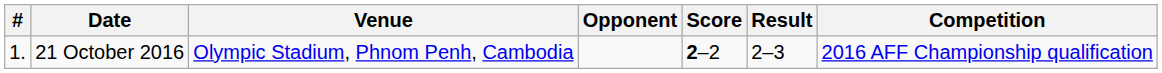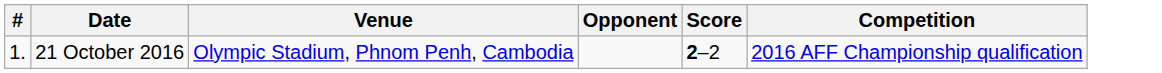 <table class="wikitable">
 <tr>
 <th>#</th>
 <th>Date</th>
 <th>Venue</th>
 <th>Opponent</th>
 <th>Score</th>
-<th>Result</th>
 <th>Competition</th>
 </tr>
 <tr>
 <td>1.</td>
 <td>21 October 2016</td>
 <td><a href='#'>Olympic Stadium</a>, <a href='#'>Phnom Penh</a>, <a href='#'>Cambodia</a></td>
 <td></td>
 <td><strong>2</strong>–2</td>
-<td>2–3</td>
 <td><a href='#'>2016 AFF Championship qualification</a></td>
 </tr>
 </table>
